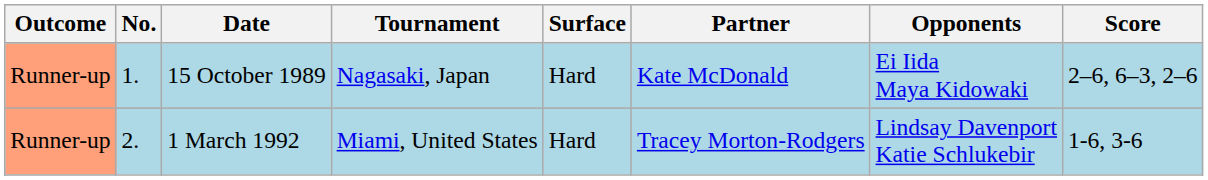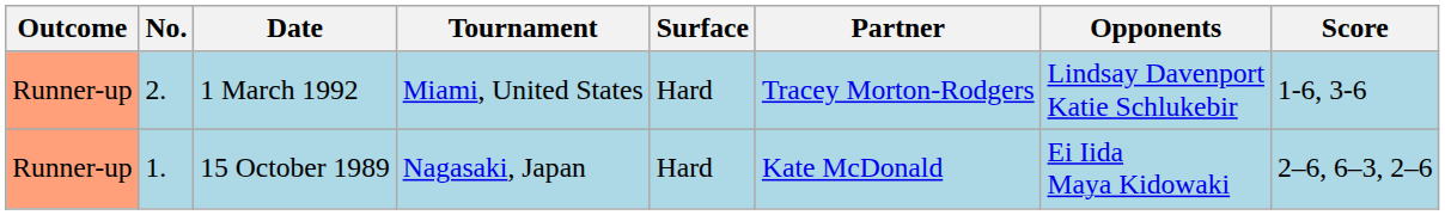 <table class="sortable wikitable" style=font-size:97%>
 <tr>
 <th>Outcome</th>
 <th>No.</th>
 <th>Date</th>
 <th>Tournament</th>
 <th>Surface</th>
 <th>Partner</th>
 <th>Opponents</th>
 <th>Score</th>
 </tr>
 <tr style="background:lightblue;">
 <td style="background:#ffa07a;">Runner-up</td>
+<td>2.</td>
+<td>1 March 1992</td>
+<td><a href='#'>Miami</a>, United States</td>
+<td>Hard</td>
+<td> <a href='#'>Tracey Morton-Rodgers</a></td>
+<td> <a href='#'>Lindsay Davenport</a> <br>  <a href='#'>Katie Schlukebir</a></td>
+<td>1-6, 3-6</td>
+</tr>
+<tr style="background:lightblue;">
+<td style="background:#ffa07a;">Runner-up</td>
 <td>1.</td>
 <td>15 October 1989</td>
 <td><a href='#'>Nagasaki</a>, Japan</td>
 <td>Hard</td>
 <td> <a href='#'>Kate McDonald</a></td>
 <td> <a href='#'>Ei Iida</a> <br>  <a href='#'>Maya Kidowaki</a></td>
 <td>2–6, 6–3, 2–6</td>
 </tr>
-<tr style="background:lightblue;">
-<td style="background:#ffa07a;">Runner-up</td>
-<td>2.</td>
-<td>1 March 1992</td>
-<td><a href='#'>Miami</a>, United States</td>
-<td>Hard</td>
-<td> <a href='#'>Tracey Morton-Rodgers</a></td>
-<td> <a href='#'>Lindsay Davenport</a> <br>  <a href='#'>Katie Schlukebir</a></td>
-<td>1-6, 3-6</td>
-</tr>
 </table>
